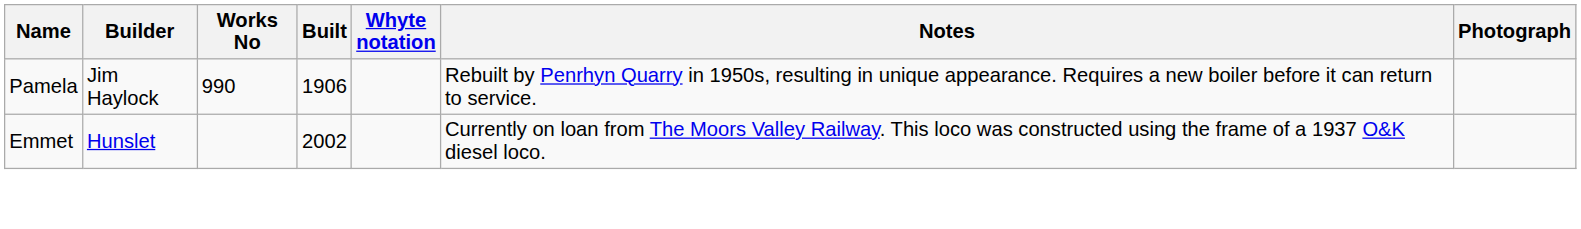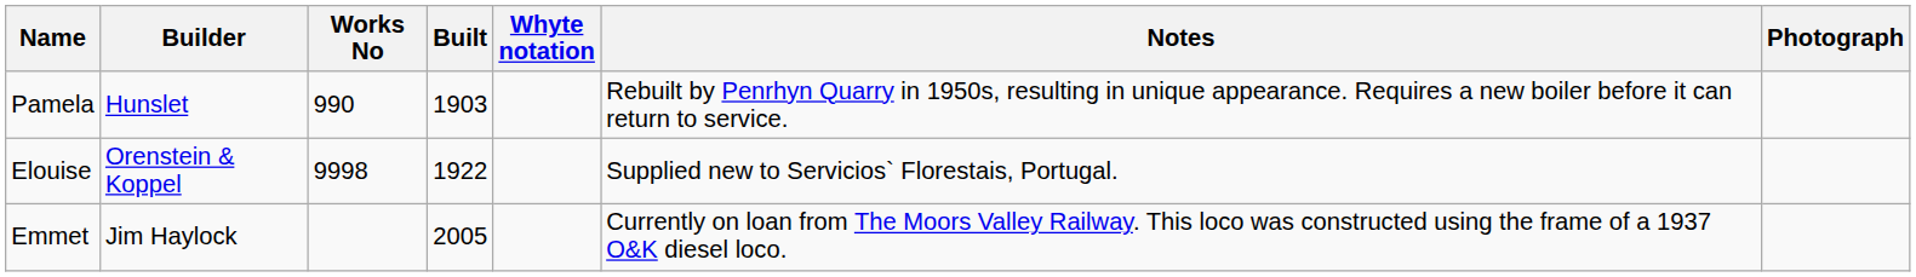 <table class="wikitable">
 <tr>
 <th>Name</th>
 <th>Builder</th>
 <th>Works No</th>
 <th>Built</th>
 <th width="60pt"><a href='#'>Whyte notation</a></th>
 <th>Notes</th>
 <th>Photograph</th>
 </tr>
 <tr>
 <td>Pamela</td>
-<td>Jim Haylock</td>
+<td><a href='#'>Hunslet</a></td>
 <td>990</td>
-<td>1906</td>
+<td>1903</td>
 <td></td>
 <td>Rebuilt by <a href='#'>Penrhyn Quarry</a> in 1950s, resulting in unique appearance. Requires a new boiler before it can return to service.</td>
 <td></td>
 </tr>
 <tr>
+<td>Elouise</td>
+<td><a href='#'>Orenstein & Koppel</a></td>
+<td>9998</td>
+<td>1922</td>
+<td></td>
+<td>Supplied new to Servicios` Florestais, Portugal.</td>
+<td></td>
+</tr>
+<tr>
 <td>Emmet</td>
-<td><a href='#'>Hunslet</a></td>
+<td>Jim Haylock</td>
 <td></td>
-<td>2002</td>
+<td>2005</td>
 <td></td>
 <td>Currently on loan from <a href='#'>The Moors Valley Railway</a>. This loco was constructed using the frame of a 1937 <a href='#'>O&K</a> diesel loco.</td>
 <td></td>
 </tr>
 </table>
